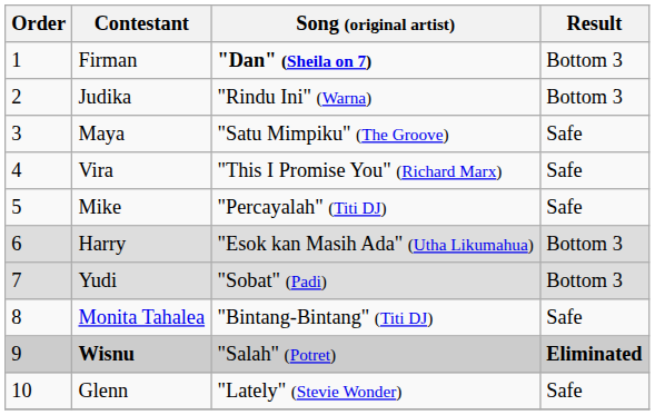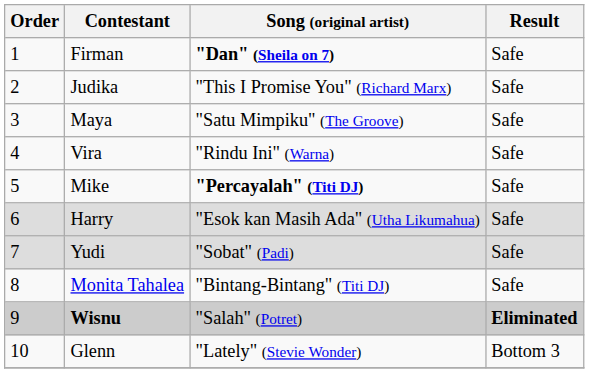 <table border="8" cellpadding="4" cellspacing="0" style="margin:  1em 1em 1em 0; background: #f9f9f9; border: 1px #aaa  solid; border-collapse: collapse; font-size: 90%;">
 <tr style="background:#f2f2f2;">
 <th>Order</th>
 <th>Contestant</th>
 <th>Song <small>(original artist)</small></th>
 <th>Result</th>
 </tr>
 <tr>
 <td>1</td>
 <td>Firman</td>
 <td><strong>"Dan" <small>(<a href='#'>Sheila on 7</a>)</small></strong></td>
-<td>Bottom 3</td>
+<td>Safe</td>
 </tr>
 <tr>
 <td>2</td>
 <td>Judika</td>
-<td>"Rindu Ini" <small>(<a href='#'>Warna</a>)</small></td>
-<td>Bottom 3</td>
+<td>"This I Promise You" <small>(<a href='#'>Richard Marx</a>)</small></td>
+<td>Safe</td>
 </tr>
 <tr>
 <td>3</td>
 <td>Maya</td>
 <td>"Satu Mimpiku" <small>(<a href='#'>The Groove</a>)</small></td>
 <td>Safe</td>
 </tr>
 <tr>
 <td>4</td>
 <td>Vira</td>
-<td>"This I Promise You" <small>(<a href='#'>Richard Marx</a>)</small></td>
+<td>"Rindu Ini" <small>(<a href='#'>Warna</a>)</small></td>
 <td>Safe</td>
 </tr>
 <tr>
 <td>5</td>
 <td>Mike</td>
-<td>"Percayalah" <small>(<a href='#'>Titi DJ</a>)</small></td>
+<td><strong>"Percayalah" <small>(<a href='#'>Titi DJ</a>)</small></strong></td>
 <td>Safe</td>
 </tr>
 <tr style="background:#ddd;">
 <td>6</td>
 <td>Harry</td>
 <td>"Esok kan Masih Ada" <small>(<a href='#'>Utha Likumahua</a>)</small></td>
-<td>Bottom 3</td>
+<td>Safe</td>
 </tr>
 <tr style="background:#ddd;">
 <td>7</td>
 <td>Yudi</td>
 <td>"Sobat" <small>(<a href='#'>Padi</a>)</small></td>
-<td>Bottom 3</td>
+<td>Safe</td>
 </tr>
 <tr>
 <td>8</td>
 <td><a href='#'>Monita Tahalea</a></td>
 <td>"Bintang-Bintang" <small>(<a href='#'>Titi DJ</a>)</small></td>
 <td>Safe</td>
 </tr>
 <tr style="background:#ccc;">
 <td>9</td>
 <td><strong>Wisnu</strong></td>
 <td>"Salah" <small>(<a href='#'>Potret</a>)</small></td>
 <td><strong>Eliminated</strong></td>
 </tr>
 <tr>
 <td>10</td>
 <td>Glenn</td>
 <td>"Lately" <small>(<a href='#'>Stevie Wonder</a>)</small></td>
-<td>Safe</td>
+<td>Bottom 3</td>
 </tr>
 <tr>
 </tr>
 </table>
